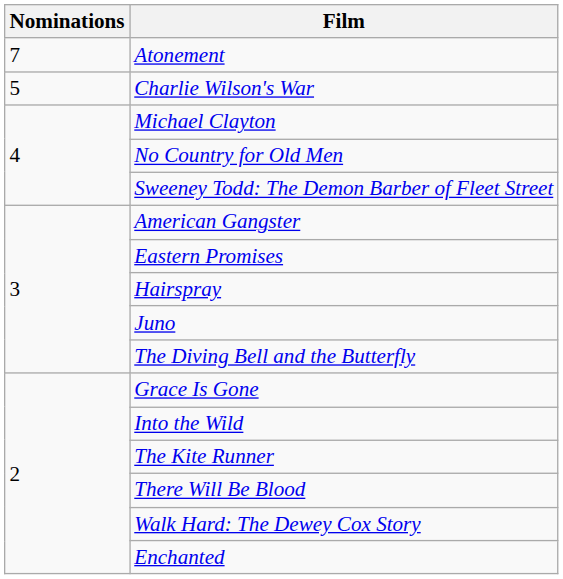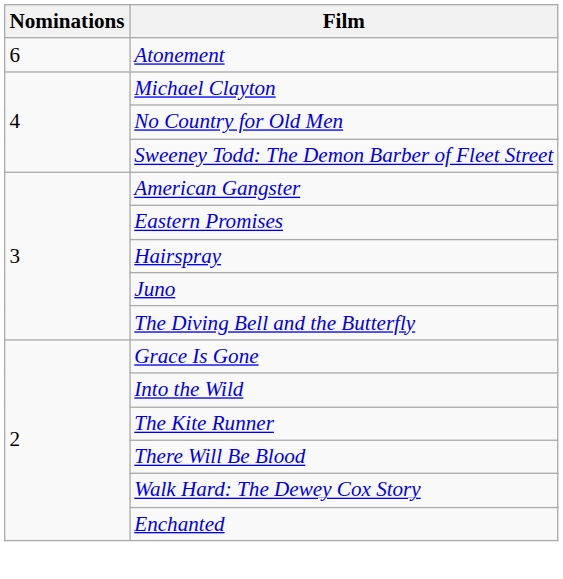 <table class="wikitable">
 <tr>
 <th>Nominations</th>
 <th>Film</th>
 </tr>
 <tr>
-<td>7</td>
+<td>6</td>
 <td><em><a href='#'>Atonement</a></em></td>
-</tr>
-<tr>
-<td>5</td>
-<td><em><a href='#'>Charlie Wilson's War</a></em></td>
 </tr>
 <tr>
 <td rowspan="3">4</td>
 <td><em><a href='#'>Michael Clayton</a></em></td>
 </tr>
 <tr>
 <td><em><a href='#'>No Country for Old Men</a></em></td>
 </tr>
 <tr>
 <td><em><a href='#'>Sweeney Todd: The Demon Barber of Fleet Street</a></em></td>
 </tr>
 <tr>
 <td rowspan="5">3</td>
 <td><em><a href='#'>American Gangster</a></em></td>
 </tr>
 <tr>
 <td><em><a href='#'>Eastern Promises</a></em></td>
 </tr>
 <tr>
 <td><em><a href='#'>Hairspray</a></em></td>
 </tr>
 <tr>
 <td><em><a href='#'>Juno</a></em></td>
 </tr>
 <tr>
 <td><em><a href='#'>The Diving Bell and the Butterfly</a></em></td>
 </tr>
 <tr>
 <td rowspan="6">2</td>
 <td><em><a href='#'>Grace Is Gone</a></em></td>
 </tr>
 <tr>
 <td><em><a href='#'>Into the Wild</a></em></td>
 </tr>
 <tr>
 <td><em><a href='#'>The Kite Runner</a></em></td>
 </tr>
 <tr>
 <td><em><a href='#'>There Will Be Blood</a></em></td>
 </tr>
 <tr>
 <td><em><a href='#'>Walk Hard: The Dewey Cox Story</a></em></td>
 </tr>
 <tr>
 <td><em><a href='#'>Enchanted</a></em></td>
 </tr>
 </table>
